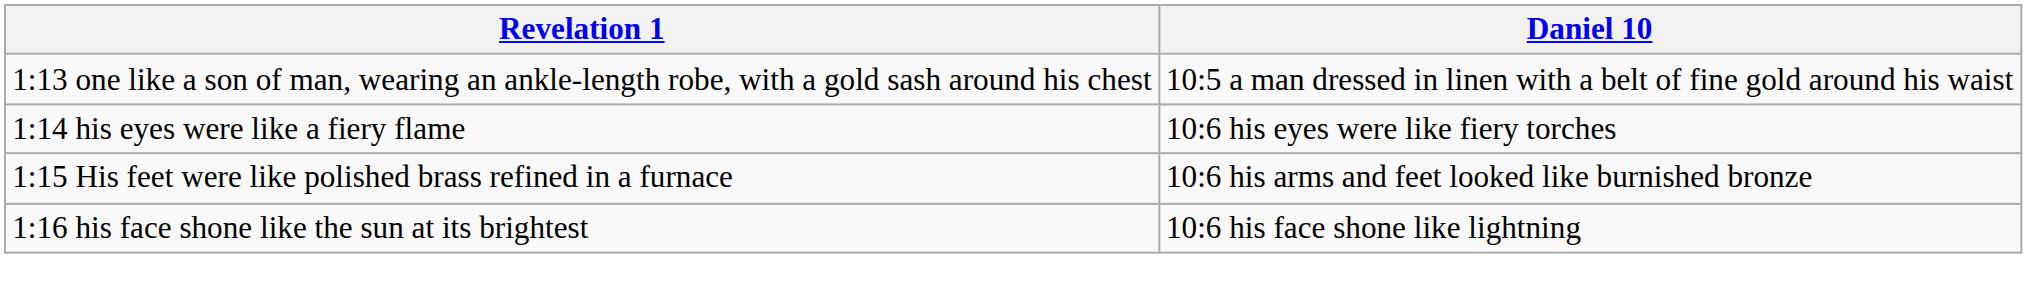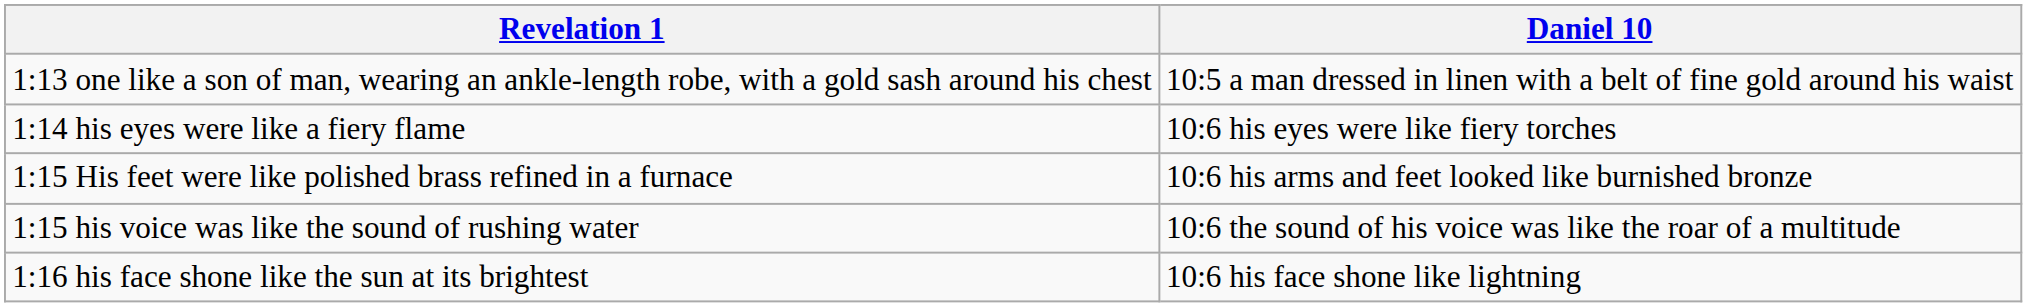 <table class="wikitable">
 <tr>
 <th><a href='#'>Revelation 1</a></th>
 <th><a href='#'>Daniel 10</a></th>
 </tr>
 <tr>
 <td>1:13 one like a son of man, wearing an ankle-length robe, with a gold sash around his chest</td>
 <td>10:5 a man dressed in linen with a belt of fine gold around his waist</td>
 </tr>
 <tr>
 <td>1:14 his eyes were like a fiery flame</td>
 <td>10:6 his eyes were like fiery torches</td>
 </tr>
 <tr>
 <td>1:15 His feet were like polished brass refined in a furnace</td>
 <td>10:6 his arms and feet looked like burnished bronze</td>
 </tr>
 <tr>
+<td>1:15 his voice was like the sound of rushing water</td>
+<td>10:6 the sound of his voice was like the roar of a multitude</td>
+</tr>
+<tr>
 <td>1:16 his face shone like the sun at its brightest</td>
 <td>10:6 his face shone like lightning</td>
 </tr>
 </table>
